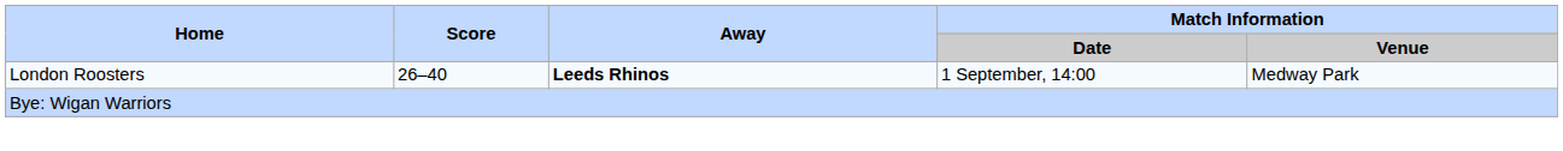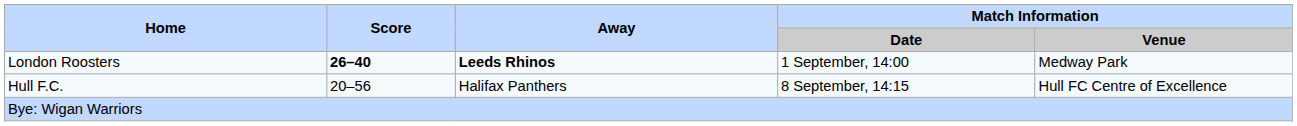 <table class="wikitable defaultcenter col1right col3left" style="font-size:90%; background-color:#F5FAFF" width=100%>
 <tr>
 <th scope="col" rowspan=2 style="background-color:#C1D8FF" width=25%>Home</th>
 <th scope="col" rowspan=2 style="background-color:#C1D8FF" width=10%>Score</th>
 <th scope="col" rowspan=2 style="background-color:#C1D8FF" width=25%>Away</th>
 <th colspan=2 style="background-color:#C1D8FF">Match Information</th>
 </tr>
 <tr>
 <th scope="col" style="background-color:#CCCCCC" width=20%>Date</th>
 <th scope="col" style="background-color:#CCCCCC" width=20%>Venue</th>
 </tr>
 <tr>
 <td>London Roosters </td>
-<td>26–40</td>
+<td><strong>26–40</strong></td>
 <td><strong> Leeds Rhinos</strong></td>
 <td>1 September, 14:00</td>
 <td>Medway Park</td>
 </tr>
 <tr>
+<td>Hull F.C. </td>
+<td>20–56</td>
+<td> Halifax Panthers</td>
+<td>8 September, 14:15</td>
+<td>Hull FC Centre of Excellence</td>
+</tr>
+<tr>
 <td colspan=5 style="background-color:#C1D8FF; text-align:left">Bye:  Wigan Warriors</td>
 </tr>
 </table>
